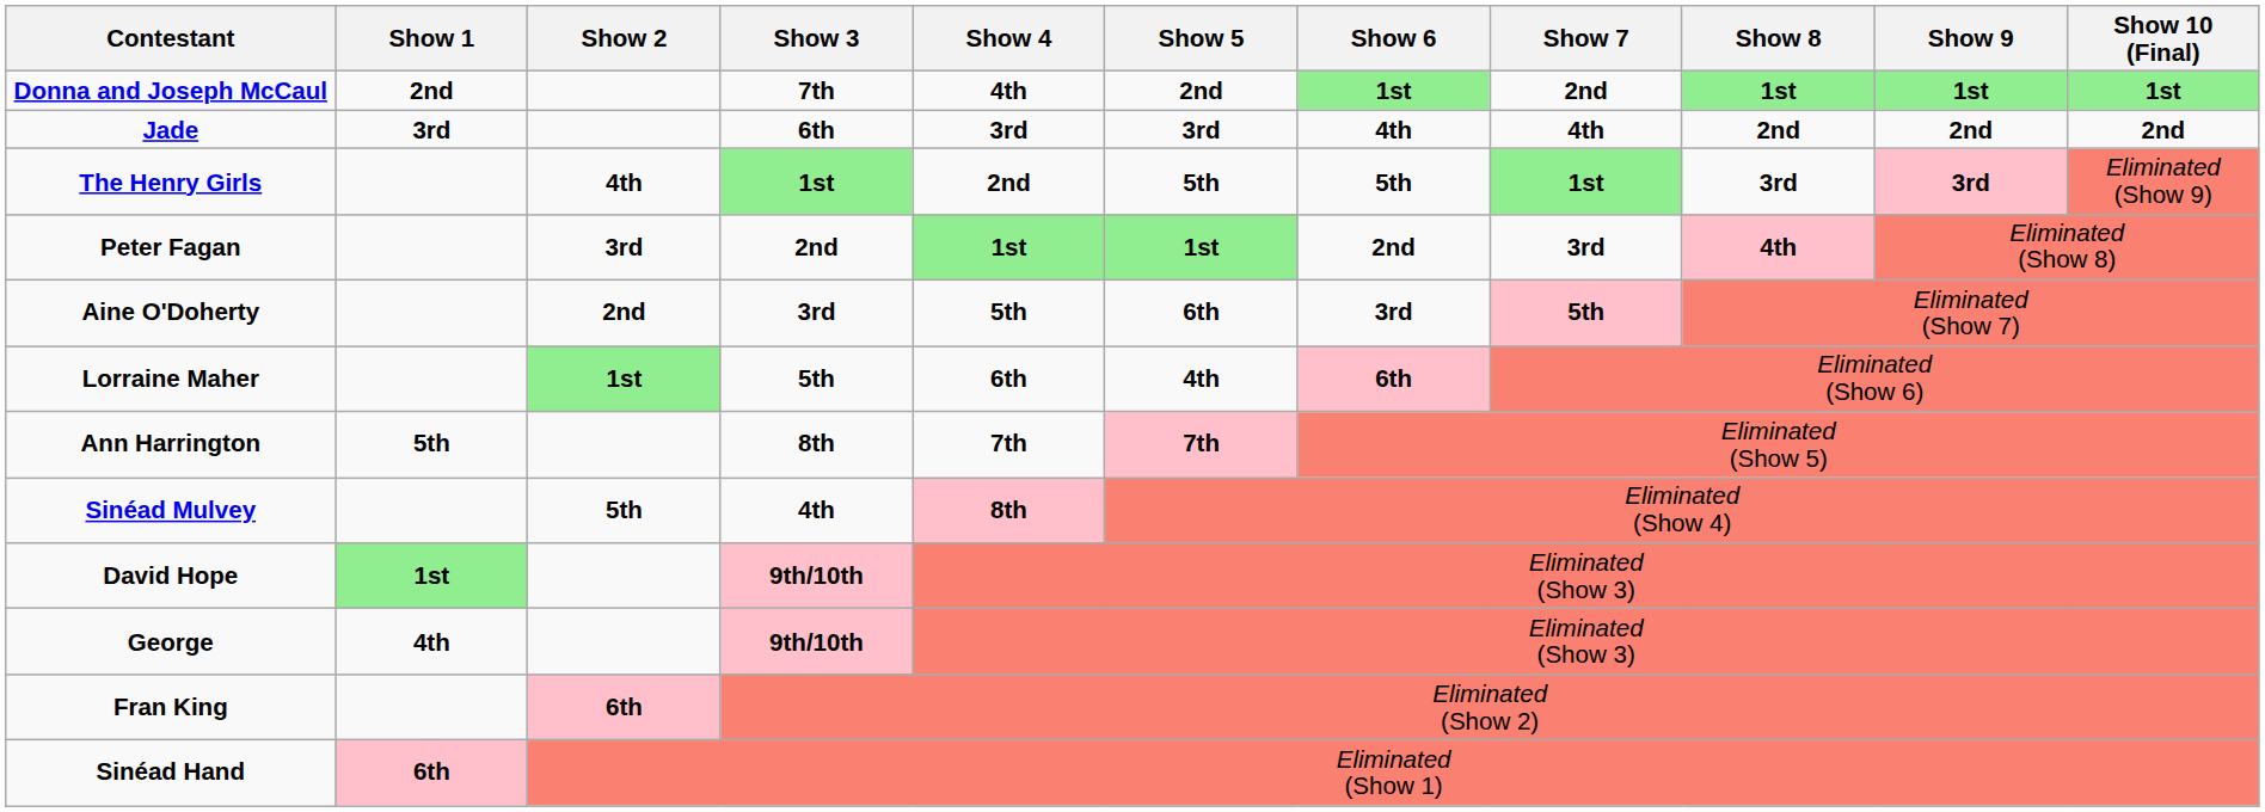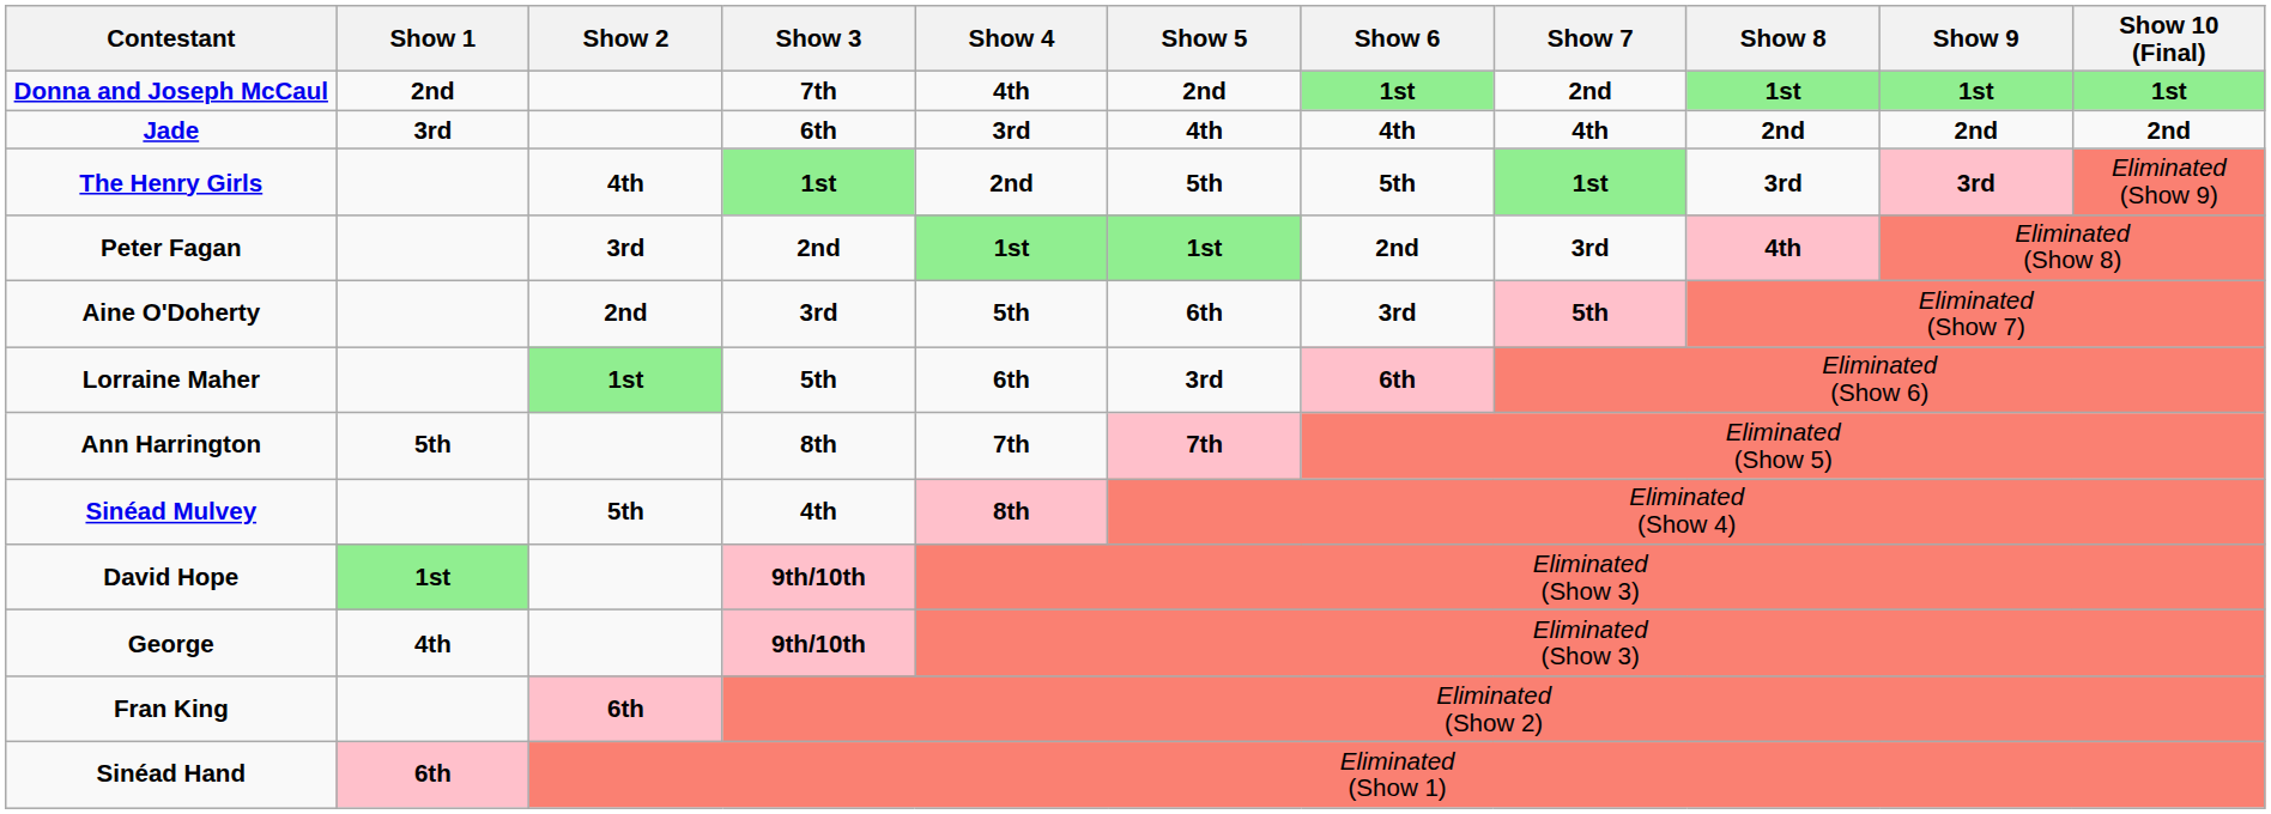 <table class="wikitable" style="text-align:center; font-size:85%">
 <tr>
 <th style="width:12%"><strong>Contestant</strong></th>
 <th style="width:7%">Show 1</th>
 <th style="width:7%">Show 2</th>
 <th style="width:7%">Show 3</th>
 <th style="width:7%">Show 4</th>
 <th style="width:7%">Show 5</th>
 <th style="width:7%">Show 6</th>
 <th style="width:7%">Show 7</th>
 <th style="width:7%">Show 8</th>
 <th style="width:7%">Show 9</th>
 <th style="width:7%">Show 10<br>(Final)</th>
 </tr>
 <tr>
 <td><strong><a href='#'>Donna and Joseph McCaul</a></strong></td>
 <td><strong>2nd</strong></td>
 <td></td>
 <td><strong>7th</strong></td>
 <td><strong>4th</strong></td>
 <td><strong>2nd</strong></td>
 <td style="background:lightgreen"><strong>1st</strong></td>
 <td><strong>2nd</strong></td>
 <td style="background:lightgreen"><strong>1st</strong></td>
 <td style="background:lightgreen"><strong>1st</strong></td>
 <td style="background:lightgreen"><strong>1st</strong></td>
 </tr>
 <tr>
 <td><a href='#'><strong>Jade</strong></a></td>
 <td><strong>3rd</strong></td>
 <td></td>
 <td><strong>6th</strong></td>
 <td><strong>3rd</strong></td>
-<td><strong>3rd</strong></td>
+<td><strong>4th</strong></td>
 <td><strong>4th</strong></td>
 <td><strong>4th</strong></td>
 <td><strong>2nd</strong></td>
 <td><strong>2nd</strong></td>
 <td><strong>2nd</strong></td>
 </tr>
 <tr>
 <td><strong><a href='#'>The Henry Girls</a></strong></td>
 <td></td>
 <td><strong>4th</strong></td>
 <td style="background:lightgreen"><strong>1st</strong></td>
 <td><strong>2nd</strong></td>
 <td><strong>5th</strong></td>
 <td><strong>5th</strong></td>
 <td style="background:lightgreen"><strong>1st</strong></td>
 <td><strong>3rd</strong></td>
 <td style="background:pink"><strong>3rd</strong></td>
 <td colspan="1" style="background:#FA8072"><em>Eliminated</em><br>(Show 9)</td>
 </tr>
 <tr>
 <td><strong>Peter Fagan</strong></td>
 <td></td>
 <td><strong>3rd</strong></td>
 <td><strong>2nd</strong></td>
 <td style="background:lightgreen"><strong>1st</strong></td>
 <td style="background:lightgreen"><strong>1st</strong></td>
 <td><strong>2nd</strong></td>
 <td><strong>3rd</strong></td>
 <td style="background:pink"><strong>4th</strong></td>
 <td colspan="2" style="background:#FA8072"><em>Eliminated</em><br>(Show 8)</td>
 </tr>
 <tr>
 <td><strong>Aine O'Doherty</strong></td>
 <td></td>
 <td><strong>2nd</strong></td>
 <td><strong>3rd</strong></td>
 <td><strong>5th</strong></td>
 <td><strong>6th</strong></td>
 <td><strong>3rd</strong></td>
 <td style="background:pink"><strong>5th</strong></td>
 <td colspan="3" style="background:#FA8072"><em>Eliminated</em><br>(Show 7)</td>
 </tr>
 <tr>
 <td><strong>Lorraine Maher</strong></td>
 <td></td>
 <td style="background:lightgreen"><strong>1st</strong></td>
 <td><strong>5th</strong></td>
 <td><strong>6th</strong></td>
-<td><strong>4th</strong></td>
+<td><strong>3rd</strong></td>
 <td style="background:pink"><strong>6th</strong></td>
 <td colspan="4" style="background:#FA8072"><em>Eliminated</em><br>(Show 6)</td>
 </tr>
 <tr>
 <td><strong>Ann Harrington</strong></td>
 <td><strong>5th</strong></td>
 <td></td>
 <td><strong>8th</strong></td>
 <td><strong>7th</strong></td>
 <td style="background:pink"><strong>7th</strong></td>
 <td colspan="5" style="background:#FA8072"><em>Eliminated</em><br>(Show 5)</td>
 </tr>
 <tr>
 <td><strong><a href='#'>Sinéad Mulvey</a></strong></td>
 <td></td>
 <td><strong>5th</strong></td>
 <td><strong>4th</strong></td>
 <td style="background:pink"><strong>8th</strong></td>
 <td colspan="6" style="background:#FA8072"><em>Eliminated</em><br>(Show 4)</td>
 </tr>
 <tr>
 <td><strong>David Hope</strong></td>
 <td style="background:lightgreen"><strong>1st</strong></td>
 <td></td>
 <td style="background:pink"><strong>9th/10th</strong></td>
 <td colspan="7" style="background:#FA8072"><em>Eliminated</em><br>(Show 3)</td>
 </tr>
 <tr>
 <td><strong>George</strong></td>
 <td><strong>4th</strong></td>
 <td></td>
 <td style="background:pink"><strong>9th/10th</strong></td>
 <td colspan="7" style="background:#FA8072"><em>Eliminated</em><br>(Show 3)</td>
 </tr>
 <tr>
 <td><strong>Fran King</strong></td>
 <td></td>
 <td style="background:pink"><strong>6th</strong></td>
 <td colspan="8" style="background:#FA8072"><em>Eliminated</em><br>(Show 2)</td>
 </tr>
 <tr>
 <td><strong>Sinéad Hand</strong></td>
 <td style="background:pink"><strong>6th</strong></td>
 <td colspan="9" style="background:#FA8072"><em>Eliminated</em><br>(Show 1)</td>
 </tr>
 </table>
